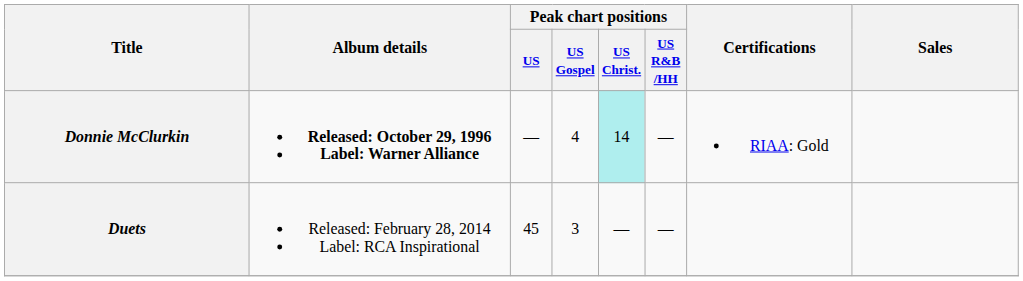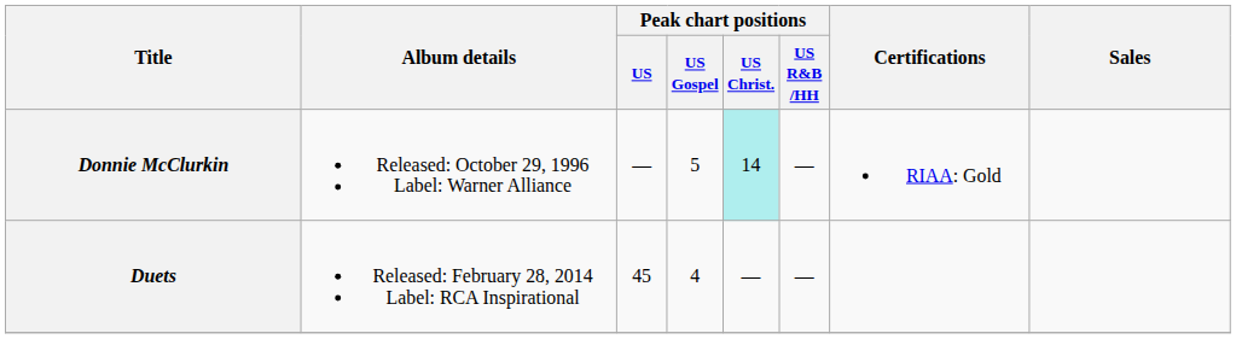 <table class="wikitable plainrowheaders" style="text-align:center;" border="1">
 <tr>
 <th scope="col" rowspan="2" style="width:15em;">Title</th>
 <th scope="col" rowspan="2" style="width:16em;">Album details</th>
 <th scope="col" colspan="4">Peak chart positions</th>
 <th scope="col" rowspan="2" style="width:10em;">Certifications</th>
 <th scope="col" rowspan="2" style="width:10em;">Sales</th>
 </tr>
 <tr>
 <th style="width:35px;"><small><a href='#'>US</a></small><br></th>
 <th style="width:35px;"><small><a href='#'>US Gospel</a></small><br></th>
 <th style="width:35px;"><small><a href='#'>US Christ.</a></small><br></th>
 <th style="width:35px;"><small><a href='#'>US<br>R&B<br>/HH</a></small><br></th>
 </tr>
 <tr>
 <th scope="row"><em>Donnie McClurkin</em></th>
-<td><strong><br><ul><li>Released: October 29, 1996</li><li>Label: Warner Alliance</li></ul></strong></td>
+<td><br><ul><li>Released: October 29, 1996</li><li>Label: Warner Alliance</li></ul></td>
 <td>—</td>
-<td>4</td>
+<td>5</td>
 <td style="background: paleturquoise;">14</td>
 <td>—</td>
 <td><br><ul><li><a href='#'>RIAA</a>: Gold</li></ul></td>
 <td></td>
 </tr>
 <tr>
 <th scope="row"><em>Duets</em></th>
 <td><br><ul><li>Released: February 28, 2014</li><li>Label: RCA Inspirational</li></ul></td>
 <td>45</td>
-<td>3</td>
+<td>4</td>
 <td>—</td>
 <td>—</td>
 <td></td>
 <td></td>
 </tr>
 <tr>
 </tr>
 </table>
